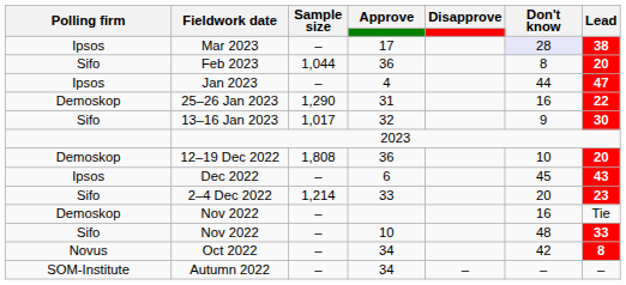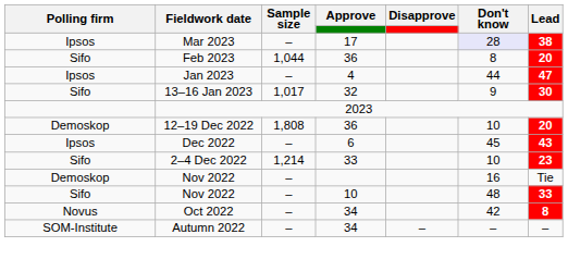 <table class="wikitable collapsible sortable" style="text-align:center; font-size:95%; line-height:14px">
 <tr>
 <th rowspan="2" style="width:180px;">Polling firm</th>
 <th rowspan="2" style="width:125px;">Fieldwork date</th>
 <th style="width:60px;" rowspan="2">Sample size</th>
 <th class="unsortable" style="width:80px;">Approve</th>
 <th class="unsortable" style="width:80px;">Disapprove</th>
 <th class="unsortable" style="width:80px;" rowspan="2">Don't know</th>
 <th class="unsortable" style="width:20px;" rowspan="2">Lead</th>
 </tr>
 <tr>
 <th class="unsortable" style="background:green;width:60px;"></th>
 <th class="unsortable" style="background:red;width:60px;"></th>
 </tr>
 <tr>
 <td>Ipsos</td>
 <td>Mar 2023</td>
 <td>–</td>
 <td>17</td>
 <td></td>
 <td style="background: lavender;">28</td>
 <td style="background:red;color:white;"><strong>38</strong></td>
 </tr>
 <tr>
 <td>Sifo</td>
 <td>Feb 2023</td>
 <td>1,044</td>
 <td>36</td>
 <td></td>
 <td>8</td>
 <td style="background:red;color:white;"><strong>20</strong></td>
 </tr>
 <tr>
 <td>Ipsos</td>
 <td>Jan 2023</td>
 <td>–</td>
 <td>4</td>
 <td></td>
 <td>44</td>
 <td style="background:red;color:white;"><strong>47</strong></td>
 </tr>
 <tr>
-<td>Demoskop</td>
-<td data-sort-value="2023-01-22">25–26 Jan 2023</td>
-<td>1,290</td>
-<td>31</td>
-<td></td>
-<td>16</td>
-<td style="background:red;color:white;"><strong>22</strong></td>
-</tr>
-<tr>
 <td>Sifo</td>
 <td>13–16 Jan 2023</td>
 <td>1,017</td>
 <td>32</td>
 <td></td>
 <td>9</td>
 <td style="background:red;color:white;"><strong>30</strong></td>
 </tr>
 <tr>
 <td></td>
 <td colspan="6">2023</td>
 </tr>
 <tr>
 <td>Demoskop</td>
 <td>12–19 Dec 2022</td>
 <td>1,808</td>
 <td>36</td>
 <td></td>
 <td>10</td>
 <td style="background:red;color:white;"><strong>20</strong></td>
 </tr>
 <tr>
 <td>Ipsos</td>
 <td>Dec 2022</td>
 <td>–</td>
 <td>6</td>
 <td></td>
 <td>45</td>
 <td style="background:red;color:white;"><strong>43</strong></td>
 </tr>
 <tr>
 <td>Sifo</td>
 <td>2–4 Dec 2022</td>
 <td>1,214</td>
 <td>33</td>
 <td></td>
-<td>20</td>
+<td>10</td>
 <td style="background:red;color:white;"><strong>23</strong></td>
 </tr>
 <tr>
 <td>Demoskop</td>
 <td>Nov 2022</td>
 <td>–</td>
 <td></td>
 <td></td>
 <td>16</td>
 <td>Tie</td>
 </tr>
 <tr>
 <td>Sifo</td>
 <td>Nov 2022</td>
 <td>–</td>
 <td>10</td>
 <td></td>
 <td>48</td>
 <td style="background:red;color:white;"><strong>33</strong></td>
 </tr>
 <tr>
 <td>Novus</td>
 <td>Oct 2022</td>
 <td>–</td>
 <td>34</td>
 <td></td>
 <td>42</td>
 <td style="background:red;color:white;"><strong>8</strong></td>
 </tr>
 <tr>
 <td>SOM-Institute</td>
 <td>Autumn 2022</td>
 <td>–</td>
 <td>34</td>
 <td>–</td>
 <td>–</td>
 <td>–</td>
 </tr>
 </table>
